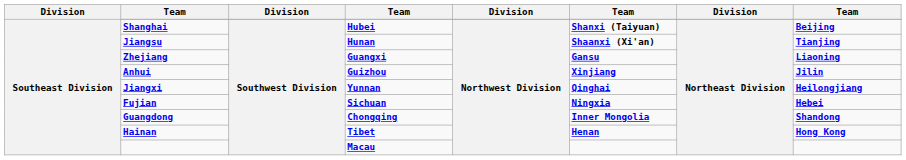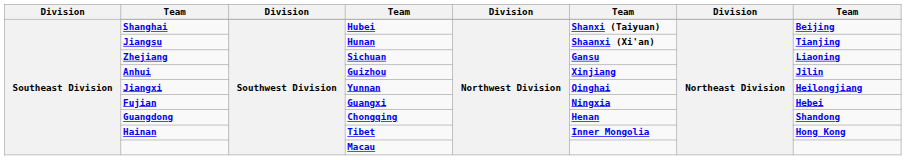 <table class="wikitable" style="width: 100%">
 <tr>
 <th width=13%>Division</th>
 <th width=12%>Team</th>
 <th width=13%>Division</th>
 <th width=12%>Team</th>
 <th width=13%>Division</th>
 <th width=12%>Team</th>
 <th width=13%>Division</th>
 <th width=12%>Team</th>
 </tr>
 <tr>
 <th rowspan="10">Southeast Division</th>
 </tr>
 <tr>
 <td><strong><a href='#'>Shanghai</a></strong></td>
 <th rowspan="10">Southwest Division</th>
 <td><strong><a href='#'>Hubei</a></strong></td>
 <th rowspan="10">Northwest Division</th>
 <td><strong><a href='#'>Shanxi</a> (Taiyuan)</strong></td>
 <th rowspan="10">Northeast Division</th>
 <td><strong><a href='#'>Beijing</a></strong></td>
 </tr>
 <tr>
 <td><strong><a href='#'>Jiangsu</a></strong></td>
 <td><strong><a href='#'>Hunan</a></strong></td>
 <td><strong><a href='#'>Shaanxi</a> (Xi'an)</strong></td>
 <td><strong><a href='#'>Tianjing</a></strong></td>
 </tr>
 <tr>
 <td><strong><a href='#'>Zhejiang</a></strong></td>
-<td><strong><a href='#'>Guangxi</a></strong></td>
+<td><strong><a href='#'>Sichuan</a></strong></td>
 <td><strong><a href='#'>Gansu</a></strong></td>
 <td><strong><a href='#'>Liaoning</a></strong></td>
 </tr>
 <tr>
 <td><strong><a href='#'>Anhui</a></strong></td>
 <td><strong><a href='#'>Guizhou</a></strong></td>
 <td><strong><a href='#'>Xinjiang</a></strong></td>
 <td><strong><a href='#'>Jilin</a></strong></td>
 </tr>
 <tr>
 <td><strong><a href='#'>Jiangxi</a></strong></td>
 <td><strong><a href='#'>Yunnan</a></strong></td>
 <td><strong><a href='#'>Qinghai</a></strong></td>
 <td><strong><a href='#'>Heilongjiang</a></strong></td>
 </tr>
 <tr>
 <td><strong><a href='#'>Fujian</a></strong></td>
-<td><strong><a href='#'>Sichuan</a></strong></td>
+<td><strong><a href='#'>Guangxi</a></strong></td>
 <td><strong><a href='#'>Ningxia</a></strong></td>
 <td><strong><a href='#'>Hebei</a></strong></td>
 </tr>
 <tr>
 <td><strong><a href='#'>Guangdong</a></strong></td>
 <td><strong><a href='#'>Chongqing</a></strong></td>
-<td><strong><a href='#'>Inner Mongolia</a></strong></td>
+<td><strong><a href='#'>Henan</a></strong></td>
 <td><strong><a href='#'>Shandong</a></strong></td>
 </tr>
 <tr>
 <td><strong><a href='#'>Hainan</a></strong></td>
 <td><strong><a href='#'>Tibet</a></strong></td>
-<td><strong><a href='#'>Henan</a></strong></td>
+<td><strong><a href='#'>Inner Mongolia</a></strong></td>
 <td><strong><a href='#'>Hong Kong</a></strong></td>
 </tr>
 <tr>
 <td></td>
 <td><strong><a href='#'>Macau</a></strong></td>
 <td></td>
 <td></td>
 </tr>
 </table>
